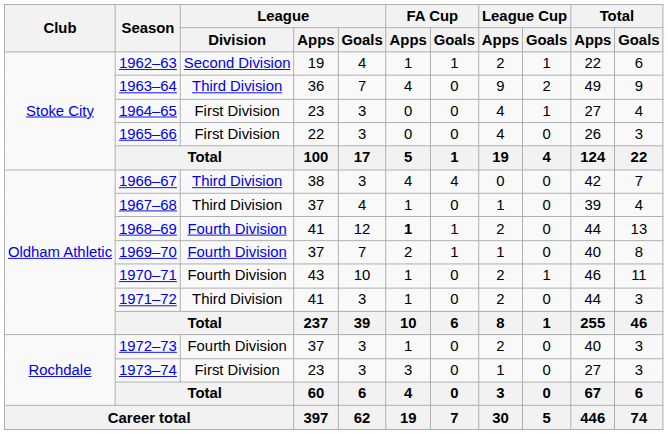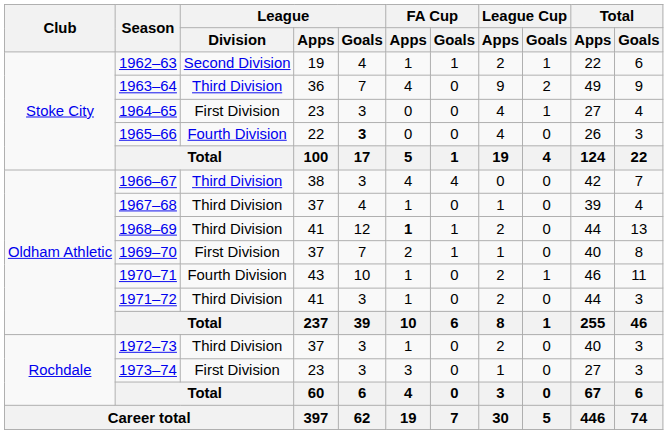 <table class="wikitable" style="text-align: center;">
 <tr>
 <th rowspan="2">Club</th>
 <th rowspan="2">Season</th>
 <th colspan="3">League</th>
 <th colspan="2">FA Cup</th>
 <th colspan="2">League Cup</th>
 <th colspan="2">Total</th>
 </tr>
 <tr>
 <th>Division</th>
 <th>Apps</th>
 <th>Goals</th>
 <th>Apps</th>
 <th>Goals</th>
 <th>Apps</th>
 <th>Goals</th>
 <th>Apps</th>
 <th>Goals</th>
 </tr>
 <tr>
 <td rowspan="5"><a href='#'>Stoke City</a></td>
 <td><a href='#'>1962–63</a></td>
 <td><a href='#'>Second Division</a></td>
 <td>19</td>
 <td>4</td>
 <td>1</td>
 <td>1</td>
 <td>2</td>
 <td>1</td>
 <td>22</td>
 <td>6</td>
 </tr>
 <tr>
 <td><a href='#'>1963–64</a></td>
 <td><a href='#'>Third Division</a></td>
 <td>36</td>
 <td>7</td>
 <td>4</td>
 <td>0</td>
 <td>9</td>
 <td>2</td>
 <td>49</td>
 <td>9</td>
 </tr>
 <tr>
 <td><a href='#'>1964–65</a></td>
 <td>First Division</td>
 <td>23</td>
 <td>3</td>
 <td>0</td>
 <td>0</td>
 <td>4</td>
 <td>1</td>
 <td>27</td>
 <td>4</td>
 </tr>
 <tr>
 <td><a href='#'>1965–66</a></td>
-<td>First Division</td>
+<td><a href='#'>Fourth Division</a></td>
 <td>22</td>
-<td>3</td>
+<td><strong>3</strong></td>
 <td>0</td>
 <td>0</td>
 <td>4</td>
 <td>0</td>
 <td>26</td>
 <td>3</td>
 </tr>
 <tr>
 <th colspan=2>Total</th>
 <th>100</th>
 <th>17</th>
 <th>5</th>
 <th>1</th>
 <th>19</th>
 <th>4</th>
 <th>124</th>
 <th>22</th>
 </tr>
 <tr>
 <td rowspan="7"><a href='#'>Oldham Athletic</a></td>
 <td><a href='#'>1966–67</a></td>
 <td><a href='#'>Third Division</a></td>
 <td>38</td>
 <td>3</td>
 <td>4</td>
 <td>4</td>
 <td>0</td>
 <td>0</td>
 <td>42</td>
 <td>7</td>
 </tr>
 <tr>
 <td><a href='#'>1967–68</a></td>
 <td>Third Division</td>
 <td>37</td>
 <td>4</td>
 <td>1</td>
 <td>0</td>
 <td>1</td>
 <td>0</td>
 <td>39</td>
 <td>4</td>
 </tr>
 <tr>
 <td><a href='#'>1968–69</a></td>
-<td><a href='#'>Fourth Division</a></td>
+<td>Third Division</td>
 <td>41</td>
 <td>12</td>
 <td><strong>1</strong></td>
 <td>1</td>
 <td>2</td>
 <td>0</td>
 <td>44</td>
 <td>13</td>
 </tr>
 <tr>
 <td><a href='#'>1969–70</a></td>
-<td><a href='#'>Fourth Division</a></td>
+<td>First Division</td>
 <td>37</td>
 <td>7</td>
 <td>2</td>
 <td>1</td>
 <td>1</td>
 <td>0</td>
 <td>40</td>
 <td>8</td>
 </tr>
 <tr>
 <td><a href='#'>1970–71</a></td>
 <td>Fourth Division</td>
 <td>43</td>
 <td>10</td>
 <td>1</td>
 <td>0</td>
 <td>2</td>
 <td>1</td>
 <td>46</td>
 <td>11</td>
 </tr>
 <tr>
 <td><a href='#'>1971–72</a></td>
 <td>Third Division</td>
 <td>41</td>
 <td>3</td>
 <td>1</td>
 <td>0</td>
 <td>2</td>
 <td>0</td>
 <td>44</td>
 <td>3</td>
 </tr>
 <tr>
 <th colspan=2>Total</th>
 <th>237</th>
 <th>39</th>
 <th>10</th>
 <th>6</th>
 <th>8</th>
 <th>1</th>
 <th>255</th>
 <th>46</th>
 </tr>
 <tr>
 <td rowspan="3"><a href='#'>Rochdale</a></td>
 <td><a href='#'>1972–73</a></td>
-<td>Fourth Division</td>
+<td>Third Division</td>
 <td>37</td>
 <td>3</td>
 <td>1</td>
 <td>0</td>
 <td>2</td>
 <td>0</td>
 <td>40</td>
 <td>3</td>
 </tr>
 <tr>
 <td><a href='#'>1973–74</a></td>
 <td>First Division</td>
 <td>23</td>
 <td>3</td>
 <td>3</td>
 <td>0</td>
 <td>1</td>
 <td>0</td>
 <td>27</td>
 <td>3</td>
 </tr>
 <tr>
 <th colspan=2>Total</th>
 <th>60</th>
 <th>6</th>
 <th>4</th>
 <th>0</th>
 <th>3</th>
 <th>0</th>
 <th>67</th>
 <th>6</th>
 </tr>
 <tr>
 <th colspan="3">Career total</th>
 <th>397</th>
 <th>62</th>
 <th>19</th>
 <th>7</th>
 <th>30</th>
 <th>5</th>
 <th>446</th>
 <th>74</th>
 </tr>
 </table>
